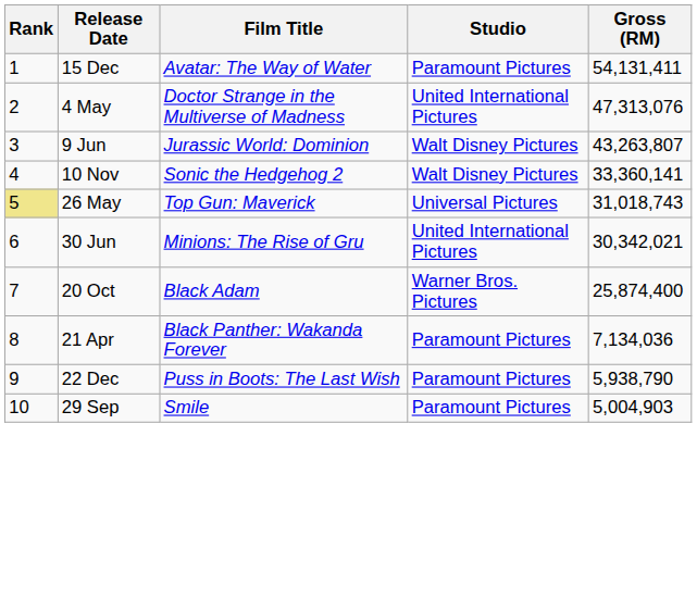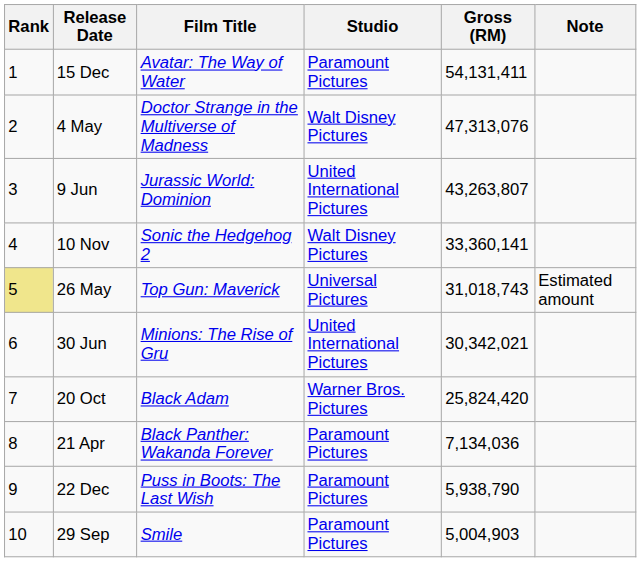 <table class="wikitable">
 <tr>
 <th>Rank</th>
 <th>Release Date</th>
 <th>Film Title</th>
 <th>Studio</th>
 <th>Gross (RM)</th>
+<th>Note</th>
 </tr>
 <tr>
 <td>1</td>
 <td>15 Dec</td>
 <td><em><a href='#'>Avatar: The Way of Water</a></em></td>
 <td><a href='#'>Paramount Pictures</a></td>
 <td>54,131,411</td>
+<td></td>
 </tr>
 <tr>
 <td>2</td>
 <td>4 May</td>
 <td><em><a href='#'>Doctor Strange in the Multiverse of Madness</a></em></td>
-<td><a href='#'>United International Pictures</a></td>
+<td><a href='#'>Walt Disney Pictures</a></td>
 <td>47,313,076</td>
+<td></td>
 </tr>
 <tr>
 <td>3</td>
 <td>9 Jun</td>
 <td><em><a href='#'>Jurassic World: Dominion</a></em></td>
-<td><a href='#'>Walt Disney Pictures</a></td>
+<td><a href='#'>United International Pictures</a></td>
 <td>43,263,807</td>
+<td></td>
 </tr>
 <tr>
 <td>4</td>
 <td>10 Nov</td>
 <td><em><a href='#'>Sonic the Hedgehog 2</a></em></td>
 <td><a href='#'>Walt Disney Pictures</a></td>
 <td>33,360,141</td>
+<td></td>
 </tr>
 <tr>
 <td style="background: khaki;">5</td>
 <td>26 May</td>
 <td><em><a href='#'>Top Gun: Maverick</a></em></td>
 <td><a href='#'>Universal Pictures</a></td>
 <td>31,018,743</td>
+<td>Estimated amount</td>
 </tr>
 <tr>
 <td>6</td>
 <td>30 Jun</td>
 <td><em><a href='#'>Minions: The Rise of Gru</a></em></td>
 <td><a href='#'>United International Pictures</a></td>
 <td>30,342,021</td>
+<td></td>
 </tr>
 <tr>
 <td>7</td>
 <td>20 Oct</td>
 <td><em><a href='#'>Black Adam</a></em></td>
 <td><a href='#'>Warner Bros. Pictures</a></td>
-<td>25,874,400</td>
+<td>25,824,420</td>
+<td></td>
 </tr>
 <tr>
 <td>8</td>
 <td>21 Apr</td>
 <td><em><a href='#'>Black Panther: Wakanda Forever</a></em></td>
 <td><a href='#'>Paramount Pictures</a></td>
 <td>7,134,036</td>
+<td></td>
 </tr>
 <tr>
 <td>9</td>
 <td>22 Dec</td>
 <td><em><a href='#'>Puss in Boots: The Last Wish</a></em></td>
 <td><a href='#'>Paramount Pictures</a></td>
 <td>5,938,790</td>
+<td></td>
 </tr>
 <tr>
 <td>10</td>
 <td>29 Sep</td>
 <td><em><a href='#'>Smile</a></em></td>
 <td><a href='#'>Paramount Pictures</a></td>
 <td>5,004,903</td>
+<td></td>
 </tr>
 </table>
